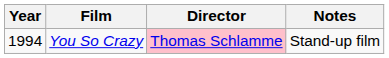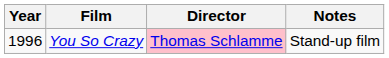 <table class="wikitable">
 <tr>
 <th>Year</th>
 <th>Film</th>
 <th>Director</th>
 <th>Notes</th>
 </tr>
 <tr>
-<td>1994</td>
+<td>1996</td>
 <td><em><a href='#'>You So Crazy</a></em></td>
 <td style="background: pink;"><a href='#'>Thomas Schlamme</a></td>
 <td>Stand-up film</td>
 </tr>
 </table>
